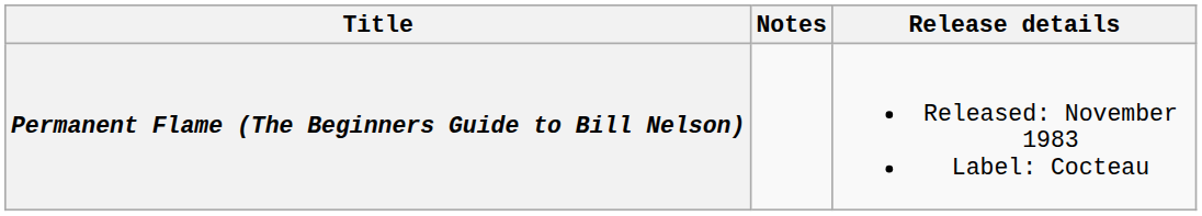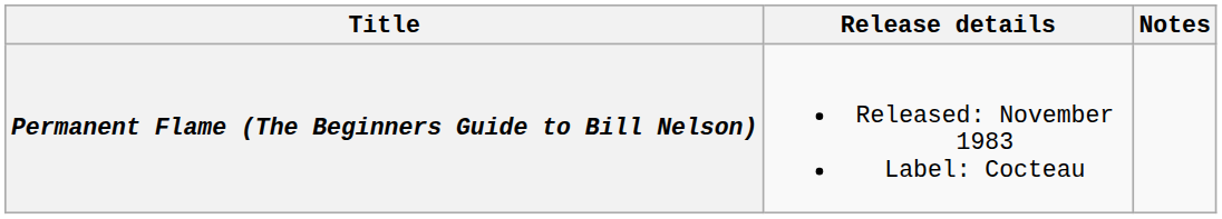 <table class="wikitable plainrowheaders" style="text-align:center;">
 <tr>
 <th scope="col">Title</th>
+<th scope="col" style="width:15em;">Release details</th>
 <th scope="col">Notes</th>
-<th scope="col" style="width:15em;">Release details</th>
 </tr>
 <tr>
 <th scope="row"><em>Permanent Flame (The Beginners Guide to Bill Nelson)</em></th>
+<td><br><ul><li>Released: November 1983</li><li>Label: Cocteau</li></ul></td>
 <td></td>
-<td><br><ul><li>Released: November 1983</li><li>Label: Cocteau</li></ul></td>
 </tr>
 </table>
